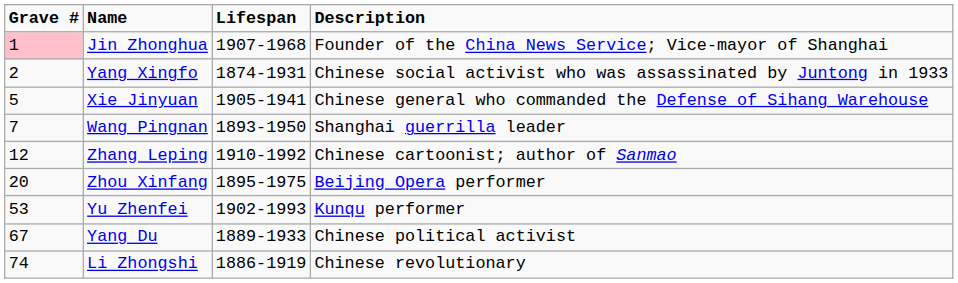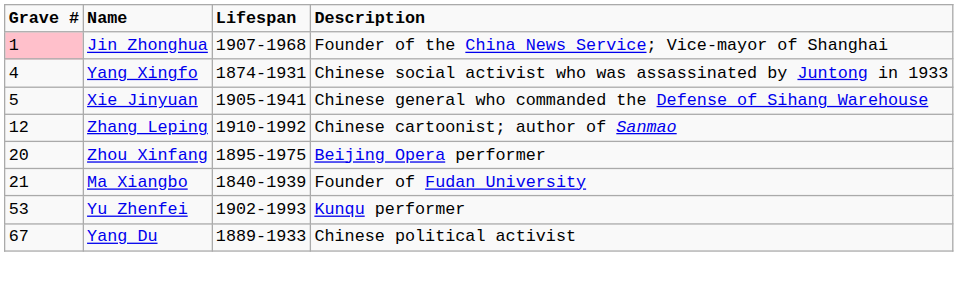 <table class="wikitable sortable">
 <tr>
 <td><strong>Grave #</strong></td>
 <td><strong>Name</strong></td>
 <td><strong>Lifespan</strong></td>
 <td><strong>Description</strong></td>
 </tr>
 <tr>
 <td style="background: pink;">1</td>
 <td><a href='#'>Jin Zhonghua</a></td>
 <td>1907-1968</td>
 <td>Founder of the <a href='#'>China News Service</a>; Vice-mayor of Shanghai</td>
 </tr>
 <tr>
-<td>2</td>
+<td>4</td>
 <td><a href='#'>Yang Xingfo</a></td>
 <td>1874-1931</td>
 <td>Chinese social activist who was assassinated by <a href='#'>Juntong</a> in 1933</td>
 </tr>
 <tr>
 <td>5</td>
 <td><a href='#'>Xie Jinyuan</a></td>
 <td>1905-1941</td>
 <td>Chinese general who commanded the <a href='#'>Defense of Sihang Warehouse</a></td>
-</tr>
-<tr>
-<td>7</td>
-<td><a href='#'>Wang Pingnan</a></td>
-<td>1893-1950</td>
-<td>Shanghai <a href='#'>guerrilla</a> leader</td>
 </tr>
 <tr>
 <td>12</td>
 <td><a href='#'>Zhang Leping</a></td>
 <td>1910-1992</td>
 <td>Chinese cartoonist; author of <em><a href='#'>Sanmao</a></em></td>
 </tr>
 <tr>
 <td>20</td>
 <td><a href='#'>Zhou Xinfang</a></td>
 <td>1895-1975</td>
 <td><a href='#'>Beijing Opera</a> performer</td>
 </tr>
 <tr>
+<td>21</td>
+<td><a href='#'>Ma Xiangbo</a></td>
+<td>1840-1939</td>
+<td>Founder of <a href='#'>Fudan University</a></td>
+</tr>
+<tr>
 <td>53</td>
 <td><a href='#'>Yu Zhenfei</a></td>
 <td>1902-1993</td>
 <td><a href='#'>Kunqu</a> performer</td>
 </tr>
 <tr>
 <td>67</td>
 <td><a href='#'>Yang Du</a></td>
 <td>1889-1933</td>
 <td>Chinese political activist</td>
 </tr>
-<tr>
-<td>74</td>
-<td><a href='#'>Li Zhongshi</a></td>
-<td>1886-1919</td>
-<td>Chinese revolutionary</td>
-</tr>
 </table>
